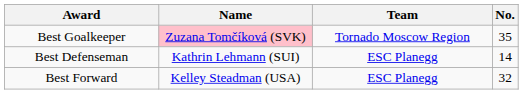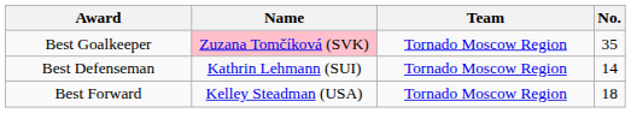 <table class="wikitable">
 <tr>
 <th width="30%">Award</th>
 <th width="30%">Name</th>
 <th width="35%">Team</th>
 <th width="5%">No.</th>
 </tr>
 <tr align="center">
 <td>Best Goalkeeper</td>
 <td style="background: pink;"><a href='#'>Zuzana Tomčíková</a> (SVK)</td>
 <td> <a href='#'>Tornado Moscow Region</a></td>
 <td>35</td>
 </tr>
 <tr align="center">
 <td>Best Defenseman</td>
 <td><a href='#'>Kathrin Lehmann</a> (SUI)</td>
-<td> <a href='#'>ESC Planegg</a></td>
+<td> <a href='#'>Tornado Moscow Region</a></td>
 <td>14</td>
 </tr>
 <tr align="center">
 <td>Best Forward</td>
 <td><a href='#'>Kelley Steadman</a> (USA)</td>
-<td> <a href='#'>ESC Planegg</a></td>
-<td>32</td>
+<td> <a href='#'>Tornado Moscow Region</a></td>
+<td>18</td>
 </tr>
 </table>
